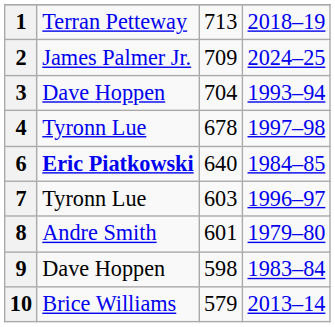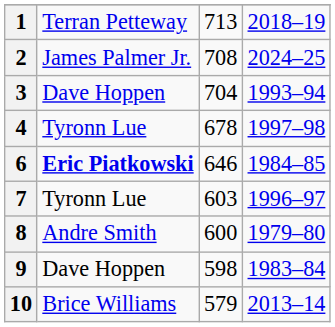 <table class="wikitable">
 <tr>
 </tr>
 <tr>
 <th>1</th>
 <td><a href='#'>Terran Petteway</a></td>
 <td>713</td>
 <td><a href='#'>2018–19</a></td>
 </tr>
 <tr>
 <th>2</th>
 <td><a href='#'>James Palmer Jr.</a></td>
-<td>709</td>
+<td>708</td>
 <td><a href='#'>2024–25</a></td>
 </tr>
 <tr>
 <th>3</th>
 <td><a href='#'>Dave Hoppen</a></td>
 <td>704</td>
 <td><a href='#'>1993–94</a></td>
 </tr>
 <tr>
 <th>4</th>
 <td><a href='#'>Tyronn Lue</a></td>
 <td>678</td>
 <td><a href='#'>1997–98</a></td>
 </tr>
 <tr>
 <th>6</th>
 <td><strong><a href='#'>Eric Piatkowski</a></strong></td>
-<td>640</td>
+<td>646</td>
 <td><a href='#'>1984–85</a></td>
 </tr>
 <tr>
 <th>7</th>
 <td>Tyronn Lue</td>
 <td>603</td>
 <td><a href='#'>1996–97</a></td>
 </tr>
 <tr>
 <th>8</th>
 <td><a href='#'>Andre Smith</a></td>
-<td>601</td>
+<td>600</td>
 <td><a href='#'>1979–80</a></td>
 </tr>
 <tr>
 <th>9</th>
 <td>Dave Hoppen</td>
 <td>598</td>
 <td><a href='#'>1983–84</a></td>
 </tr>
 <tr>
 <th>10</th>
 <td><a href='#'>Brice Williams</a></td>
 <td>579</td>
 <td><a href='#'>2013–14</a></td>
 </tr>
 </table>
